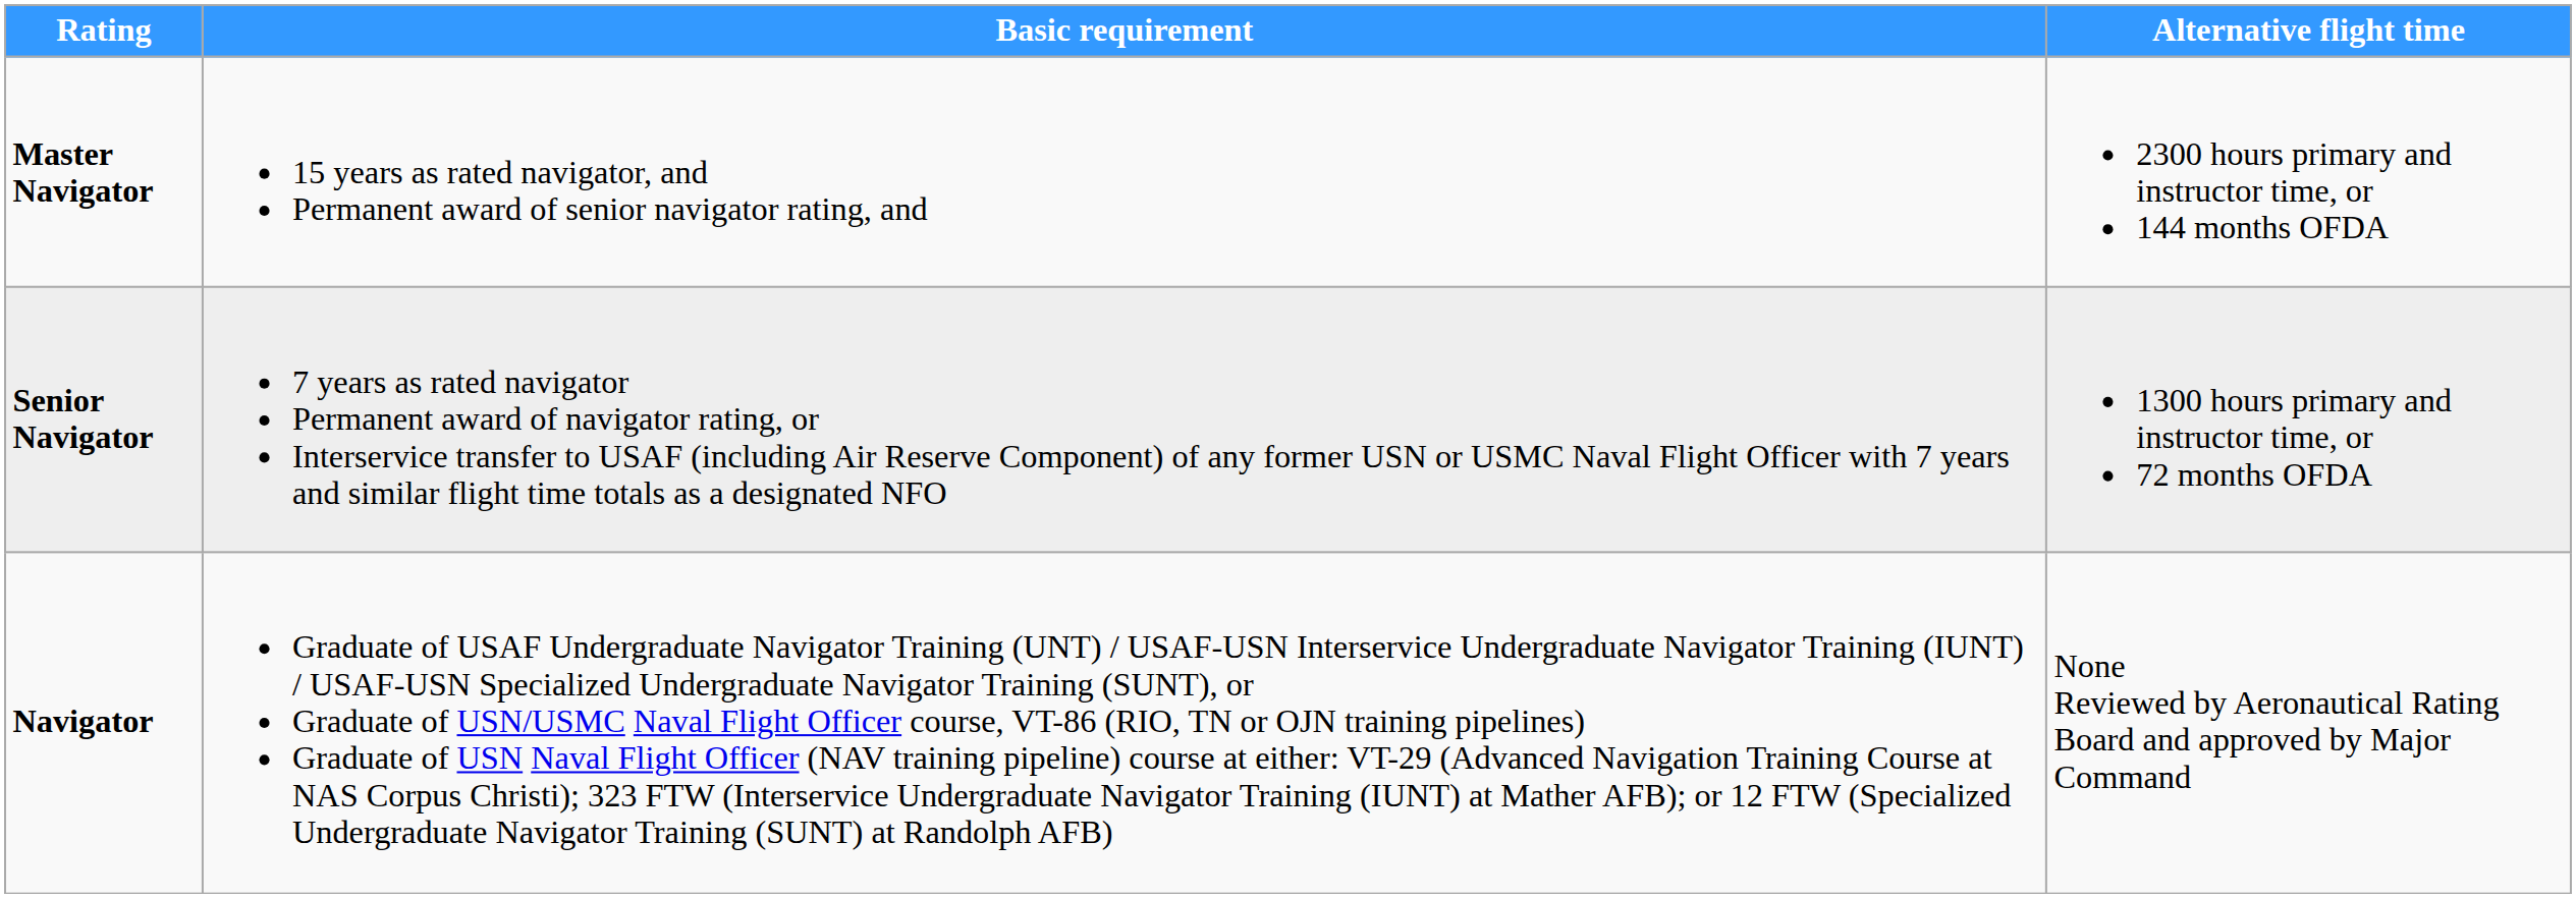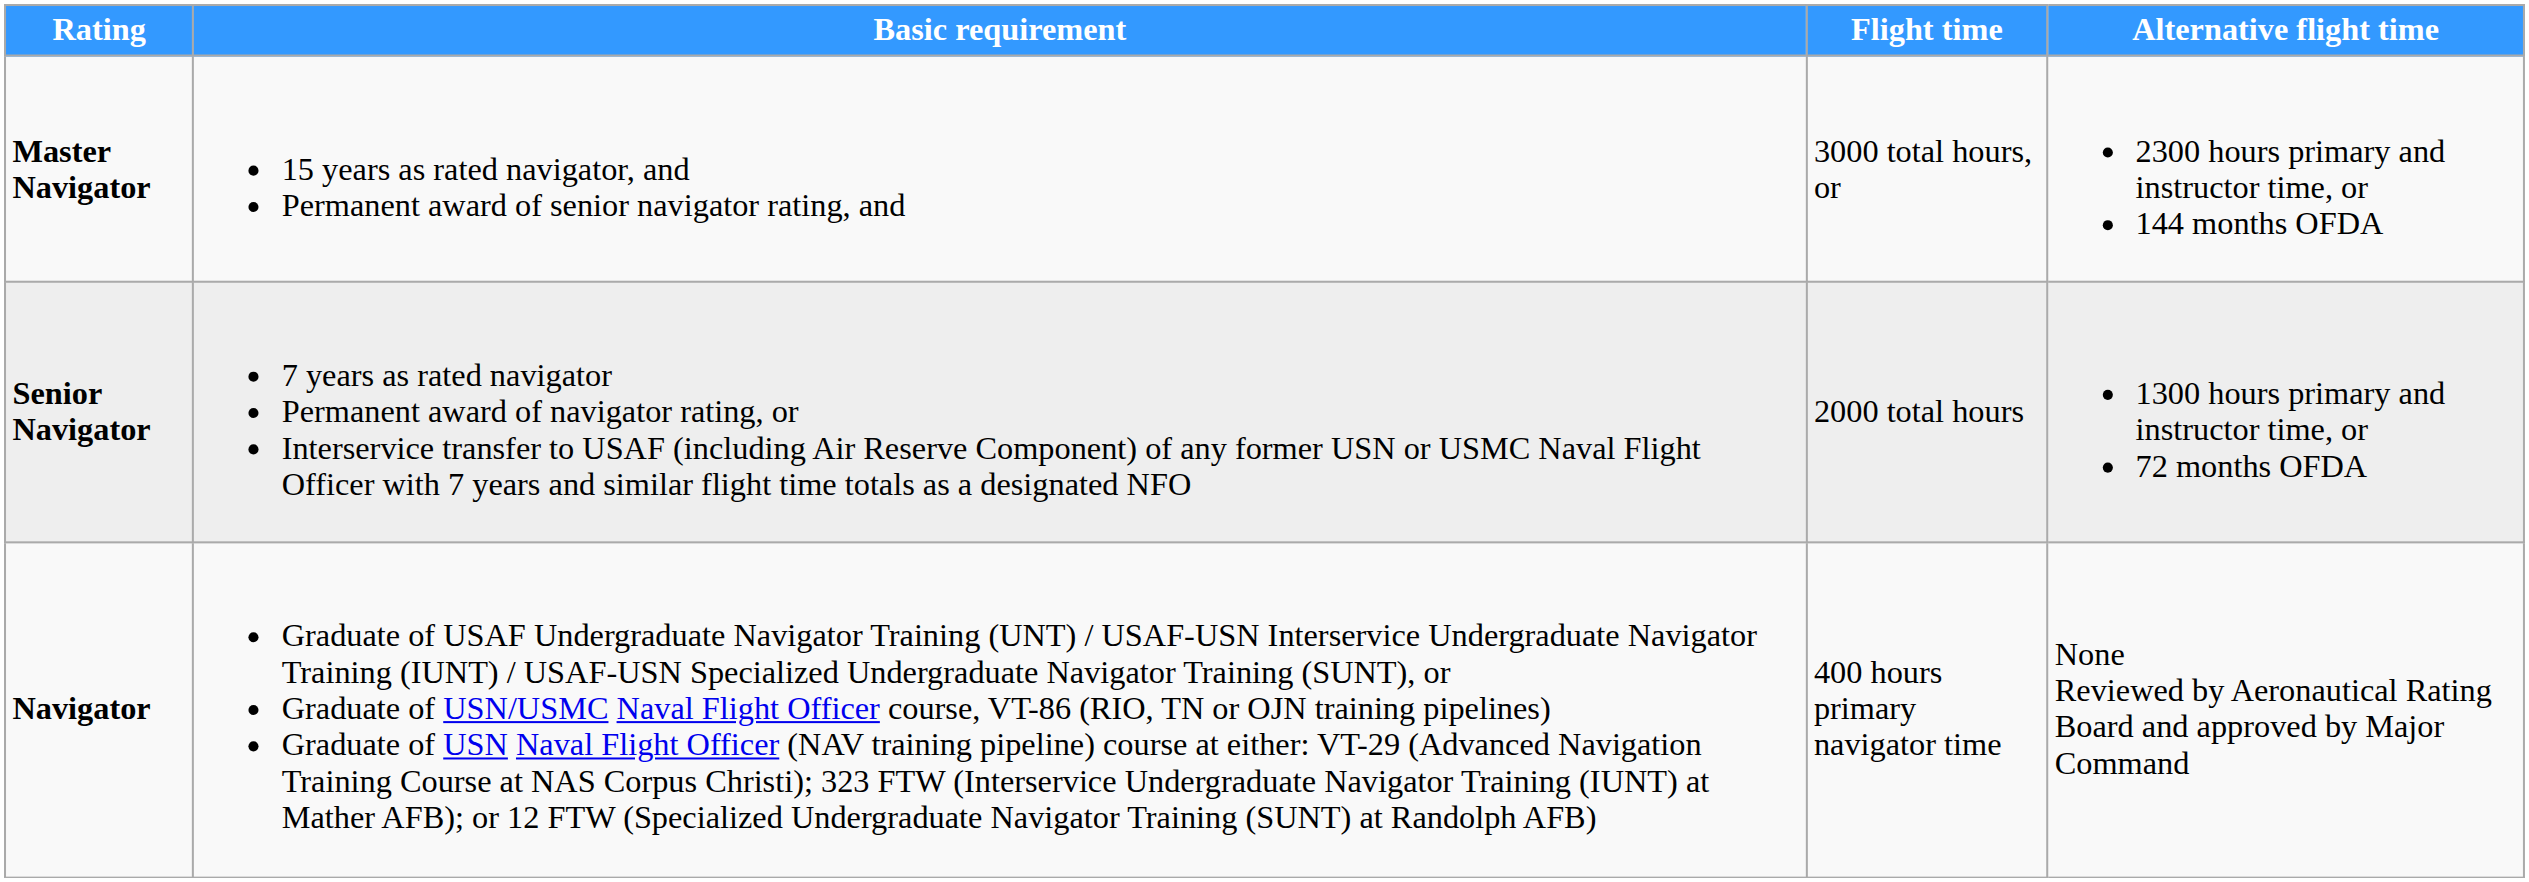 <table class="wikitable">
 <tr>
 <th style="background-color:#3399ff; color:white;">Rating</th>
 <th style="background-color:#3399ff; color:white;">Basic requirement</th>
+<th style="background-color:#3399ff; color:white;">Flight time</th>
 <th style="background-color:#3399ff; color:white;">Alternative flight time</th>
 </tr>
 <tr>
 <td><strong>Master Navigator</strong></td>
 <td><br><ul><li>15 years as rated navigator, and</li><li>Permanent award of senior navigator rating, and</li></ul></td>
+<td>3000 total hours, or</td>
 <td><br><ul><li>2300 hours primary and instructor time, or</li><li>144 months OFDA</li></ul></td>
 </tr>
 <tr style="background: #eeeeee;">
 <td><strong>Senior Navigator</strong></td>
 <td><br><ul><li>7 years as rated navigator</li><li>Permanent award of navigator rating, or</li><li>Interservice transfer to USAF (including Air Reserve Component) of any former USN or USMC Naval Flight Officer with 7 years and similar flight time totals as a designated NFO</li></ul></td>
+<td>2000 total hours</td>
 <td><br><ul><li>1300 hours primary and instructor time, or</li><li>72 months OFDA</li></ul></td>
 </tr>
 <tr>
 <td><strong>Navigator</strong></td>
 <td><br><ul><li>Graduate of USAF Undergraduate Navigator Training (UNT) / USAF-USN Interservice Undergraduate Navigator Training (IUNT) / USAF-USN Specialized Undergraduate Navigator Training (SUNT), or</li><li>Graduate of <a href='#'>USN/USMC</a> <a href='#'>Naval Flight Officer</a> course, VT-86 (RIO, TN or OJN training pipelines)</li><li>Graduate of <a href='#'>USN</a> <a href='#'>Naval Flight Officer</a> (NAV training pipeline) course at either: VT-29 (Advanced Navigation Training Course at NAS Corpus Christi); 323 FTW (Interservice Undergraduate Navigator Training (IUNT) at Mather AFB); or 12 FTW (Specialized Undergraduate Navigator Training (SUNT) at Randolph AFB)</li></ul></td>
+<td>400 hours primary navigator time</td>
 <td>None<br>Reviewed by Aeronautical Rating Board and approved by Major Command</td>
 </tr>
 </table>
